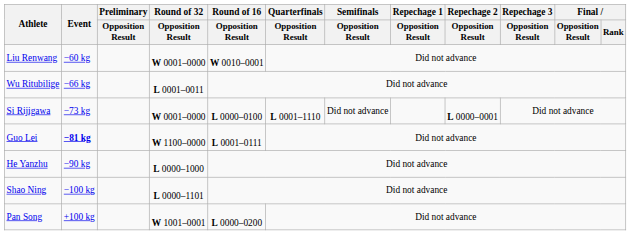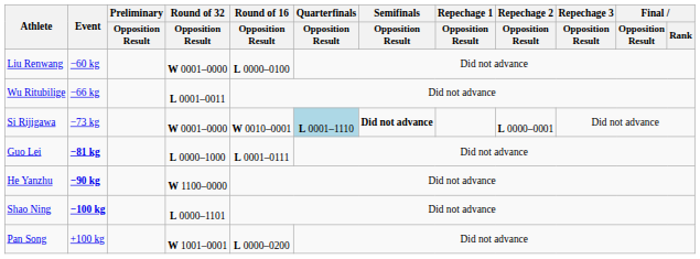 <table class="wikitable" style="font-size:90%">
 <tr>
 <th rowspan="2">Athlete</th>
 <th rowspan="2">Event</th>
 <th>Preliminary</th>
 <th>Round of 32</th>
 <th>Round of 16</th>
 <th>Quarterfinals</th>
 <th>Semifinals</th>
 <th>Repechage 1</th>
 <th>Repechage 2</th>
 <th>Repechage 3</th>
 <th colspan=2>Final / </th>
 </tr>
 <tr style="font-size:95%">
 <th>Opposition<br>Result</th>
 <th>Opposition<br>Result</th>
 <th>Opposition<br>Result</th>
 <th>Opposition<br>Result</th>
 <th>Opposition<br>Result</th>
 <th>Opposition<br>Result</th>
 <th>Opposition<br>Result</th>
 <th>Opposition<br>Result</th>
 <th>Opposition<br>Result</th>
 <th>Rank</th>
 </tr>
 <tr align=center>
 <td align=left><a href='#'>Liu Renwang</a></td>
 <td align=left><a href='#'>−60 kg</a></td>
 <td></td>
 <td><br><strong>W</strong> 0001–0000</td>
-<td><br><strong>W</strong> 0010–0001</td>
+<td><br><strong>L</strong> 0000–0100</td>
 <td colspan=7>Did not advance</td>
 </tr>
 <tr align=center>
 <td align=left><a href='#'>Wu Ritubilige</a></td>
 <td align=left><a href='#'>−66 kg</a></td>
 <td></td>
 <td><br><strong>L</strong> 0001–0011</td>
 <td colspan=8>Did not advance</td>
 </tr>
 <tr align=center>
 <td align=left><a href='#'>Si Rijigawa</a></td>
 <td align=left><a href='#'>−73 kg</a></td>
 <td></td>
 <td><br><strong>W</strong> 0001–0000</td>
-<td><br><strong>L</strong> 0000–0100</td>
-<td><br><strong>L</strong> 0001–1110</td>
-<td>Did not advance</td>
+<td><br><strong>W</strong> 0010–0001</td>
+<td style="background: lightblue;"><br><strong>L</strong> 0001–1110</td>
+<td><strong>Did not advance</strong></td>
 <td></td>
 <td><br><strong>L</strong> 0000–0001</td>
 <td colspan=3>Did not advance</td>
 </tr>
 <tr align=center>
 <td align=left><a href='#'>Guo Lei</a></td>
 <td align=left><strong><a href='#'>−81 kg</a></strong></td>
 <td></td>
-<td><br><strong>W</strong> 1100–0000</td>
+<td><br><strong>L</strong> 0000–1000</td>
 <td><br><strong>L</strong> 0001–0111</td>
 <td colspan=7>Did not advance</td>
 </tr>
 <tr align=center>
 <td align=left><a href='#'>He Yanzhu</a></td>
-<td align=left><a href='#'>−90 kg</a></td>
+<td align=left><strong><a href='#'>−90 kg</a></strong></td>
 <td></td>
-<td><br><strong>L</strong> 0000–1000</td>
+<td><br><strong>W</strong> 1100–0000</td>
 <td colspan=8>Did not advance</td>
 </tr>
 <tr align=center>
 <td align=left><a href='#'>Shao Ning</a></td>
-<td align=left><a href='#'>−100 kg</a></td>
+<td align=left><strong><a href='#'>−100 kg</a></strong></td>
 <td></td>
 <td><br><strong>L</strong> 0000–1101</td>
 <td colspan=8>Did not advance</td>
 </tr>
 <tr align=center>
 <td align=left><a href='#'>Pan Song</a></td>
 <td align=left><a href='#'>+100 kg</a></td>
 <td></td>
 <td><br><strong>W</strong> 1001–0001</td>
 <td><br><strong>L</strong> 0000–0200</td>
 <td colspan=7>Did not advance</td>
 </tr>
 </table>
